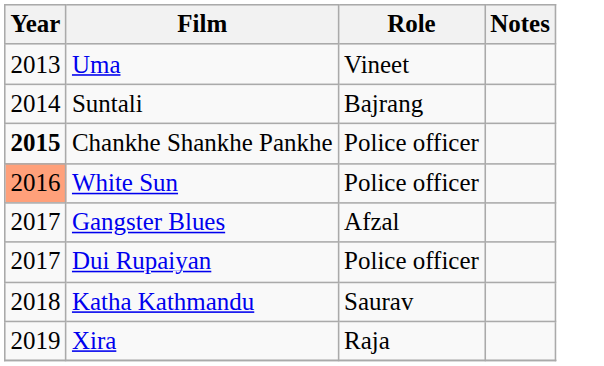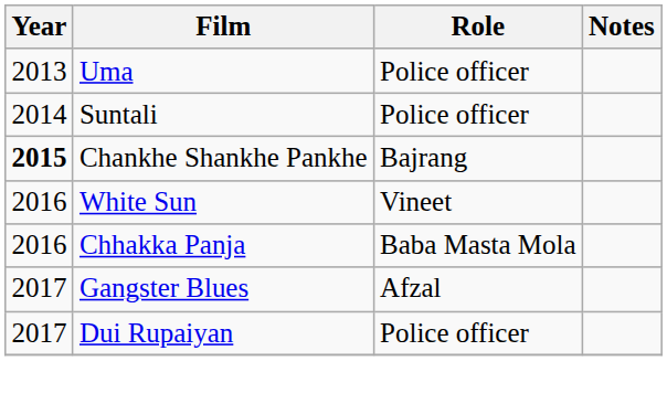 <table class="wikitable">
 <tr>
 <th>Year</th>
 <th>Film</th>
 <th>Role</th>
 <th>Notes</th>
 </tr>
 <tr>
 <td>2013</td>
 <td><a href='#'>Uma</a></td>
-<td>Vineet</td>
+<td>Police officer</td>
 <td></td>
 </tr>
 <tr>
 <td>2014</td>
 <td>Suntali</td>
-<td>Bajrang</td>
+<td>Police officer</td>
 <td></td>
 </tr>
 <tr>
 <td><strong>2015</strong></td>
 <td>Chankhe Shankhe Pankhe</td>
-<td>Police officer</td>
+<td>Bajrang</td>
 <td></td>
 </tr>
 <tr>
-<td style="background: lightsalmon;">2016</td>
+<td>2016</td>
 <td><a href='#'>White Sun</a></td>
-<td>Police officer</td>
+<td>Vineet</td>
+<td></td>
+</tr>
+<tr>
+<td>2016</td>
+<td><a href='#'>Chhakka Panja</a></td>
+<td>Baba Masta Mola</td>
 <td></td>
 </tr>
 <tr>
 <td>2017</td>
 <td><a href='#'>Gangster Blues</a></td>
 <td>Afzal</td>
 <td></td>
 </tr>
 <tr>
 <td>2017</td>
 <td><a href='#'>Dui Rupaiyan</a></td>
 <td>Police officer</td>
 <td></td>
 </tr>
 <tr>
-<td>2018</td>
-<td><a href='#'>Katha Kathmandu</a></td>
-<td>Saurav</td>
-<td></td>
-</tr>
-<tr>
-<td>2019</td>
-<td><a href='#'>Xira</a></td>
-<td>Raja</td>
-<td></td>
-</tr>
-<tr>
 </tr>
 </table>
